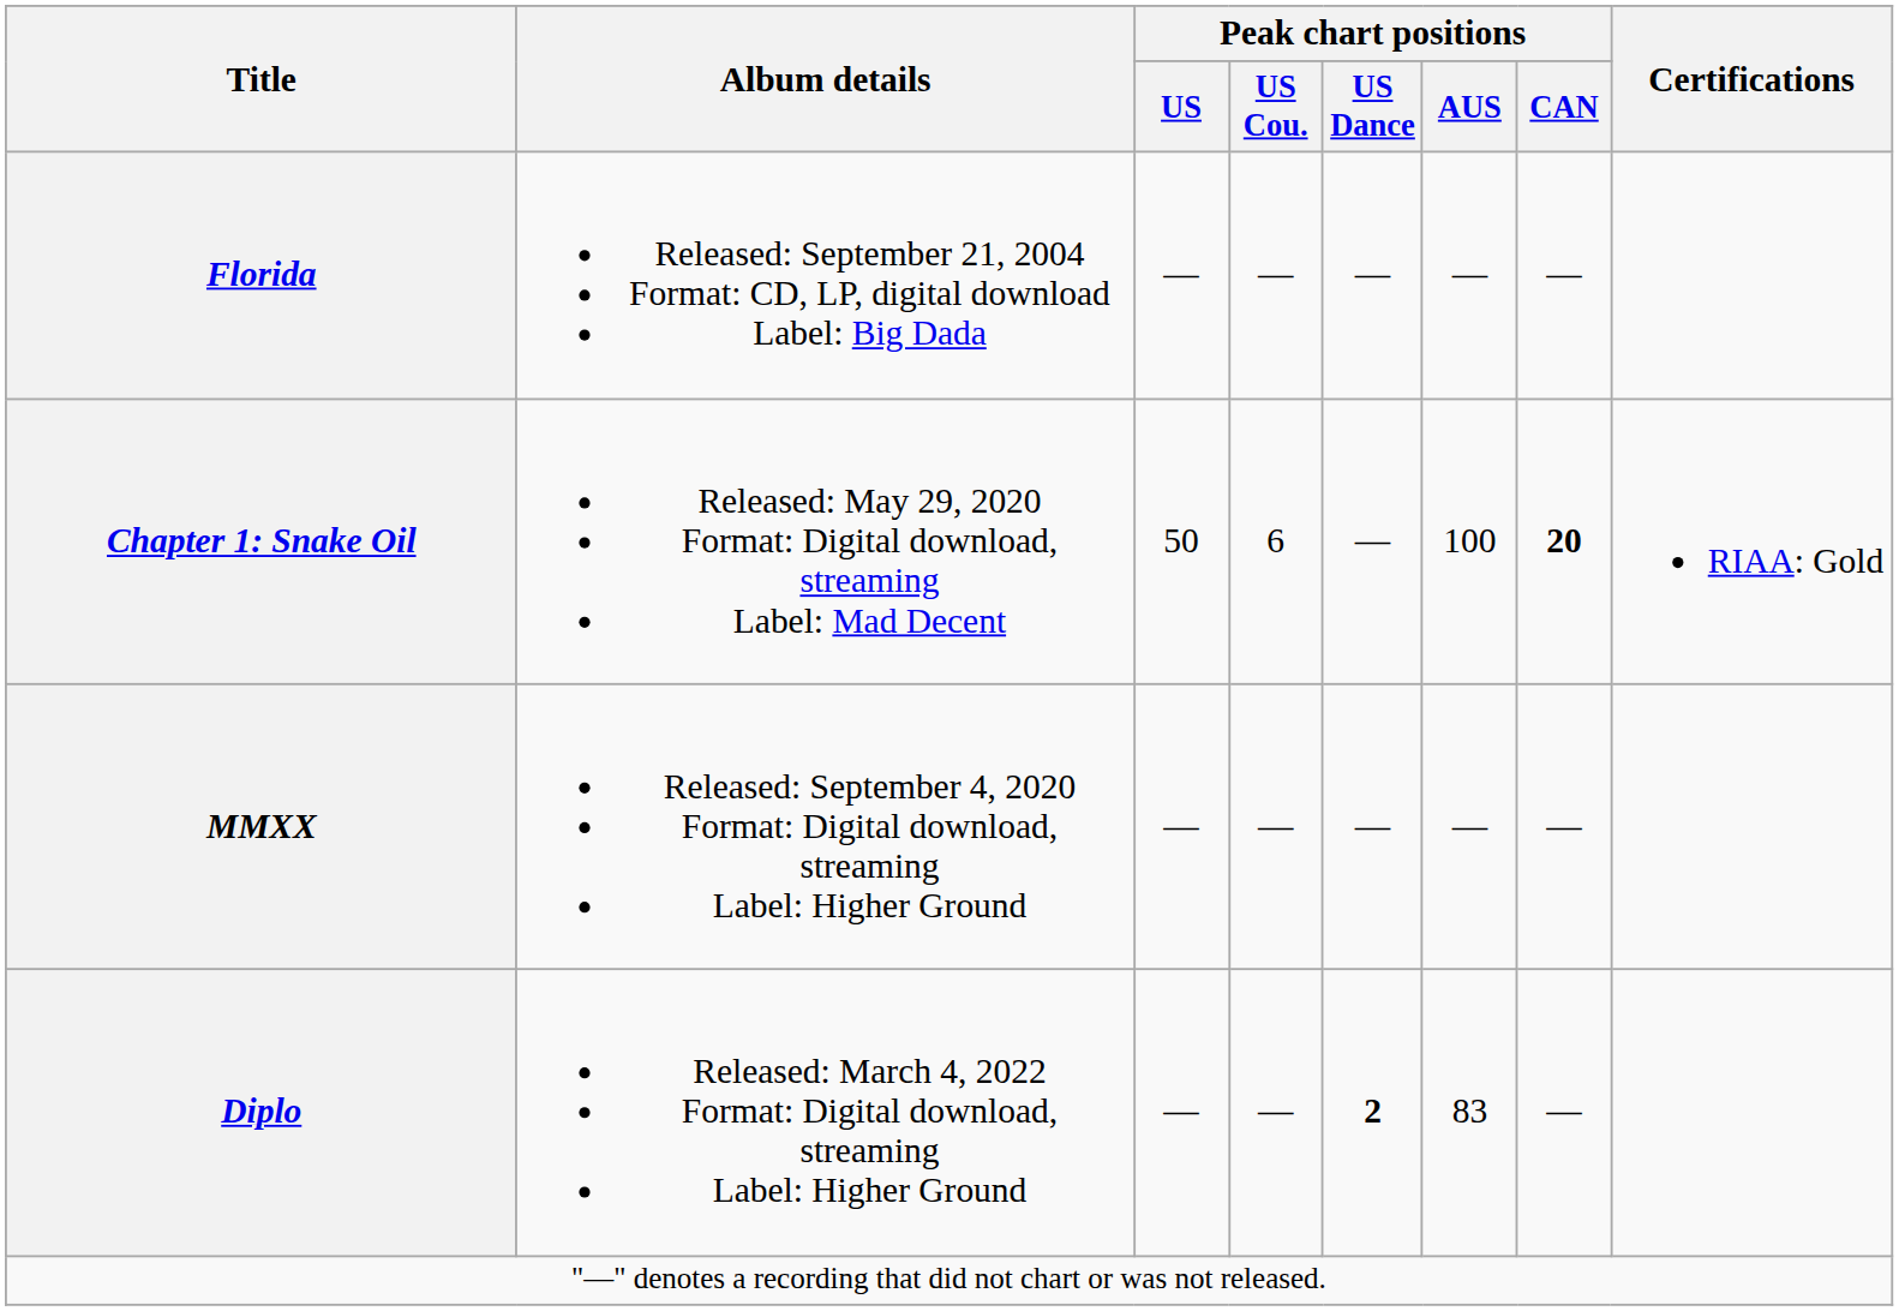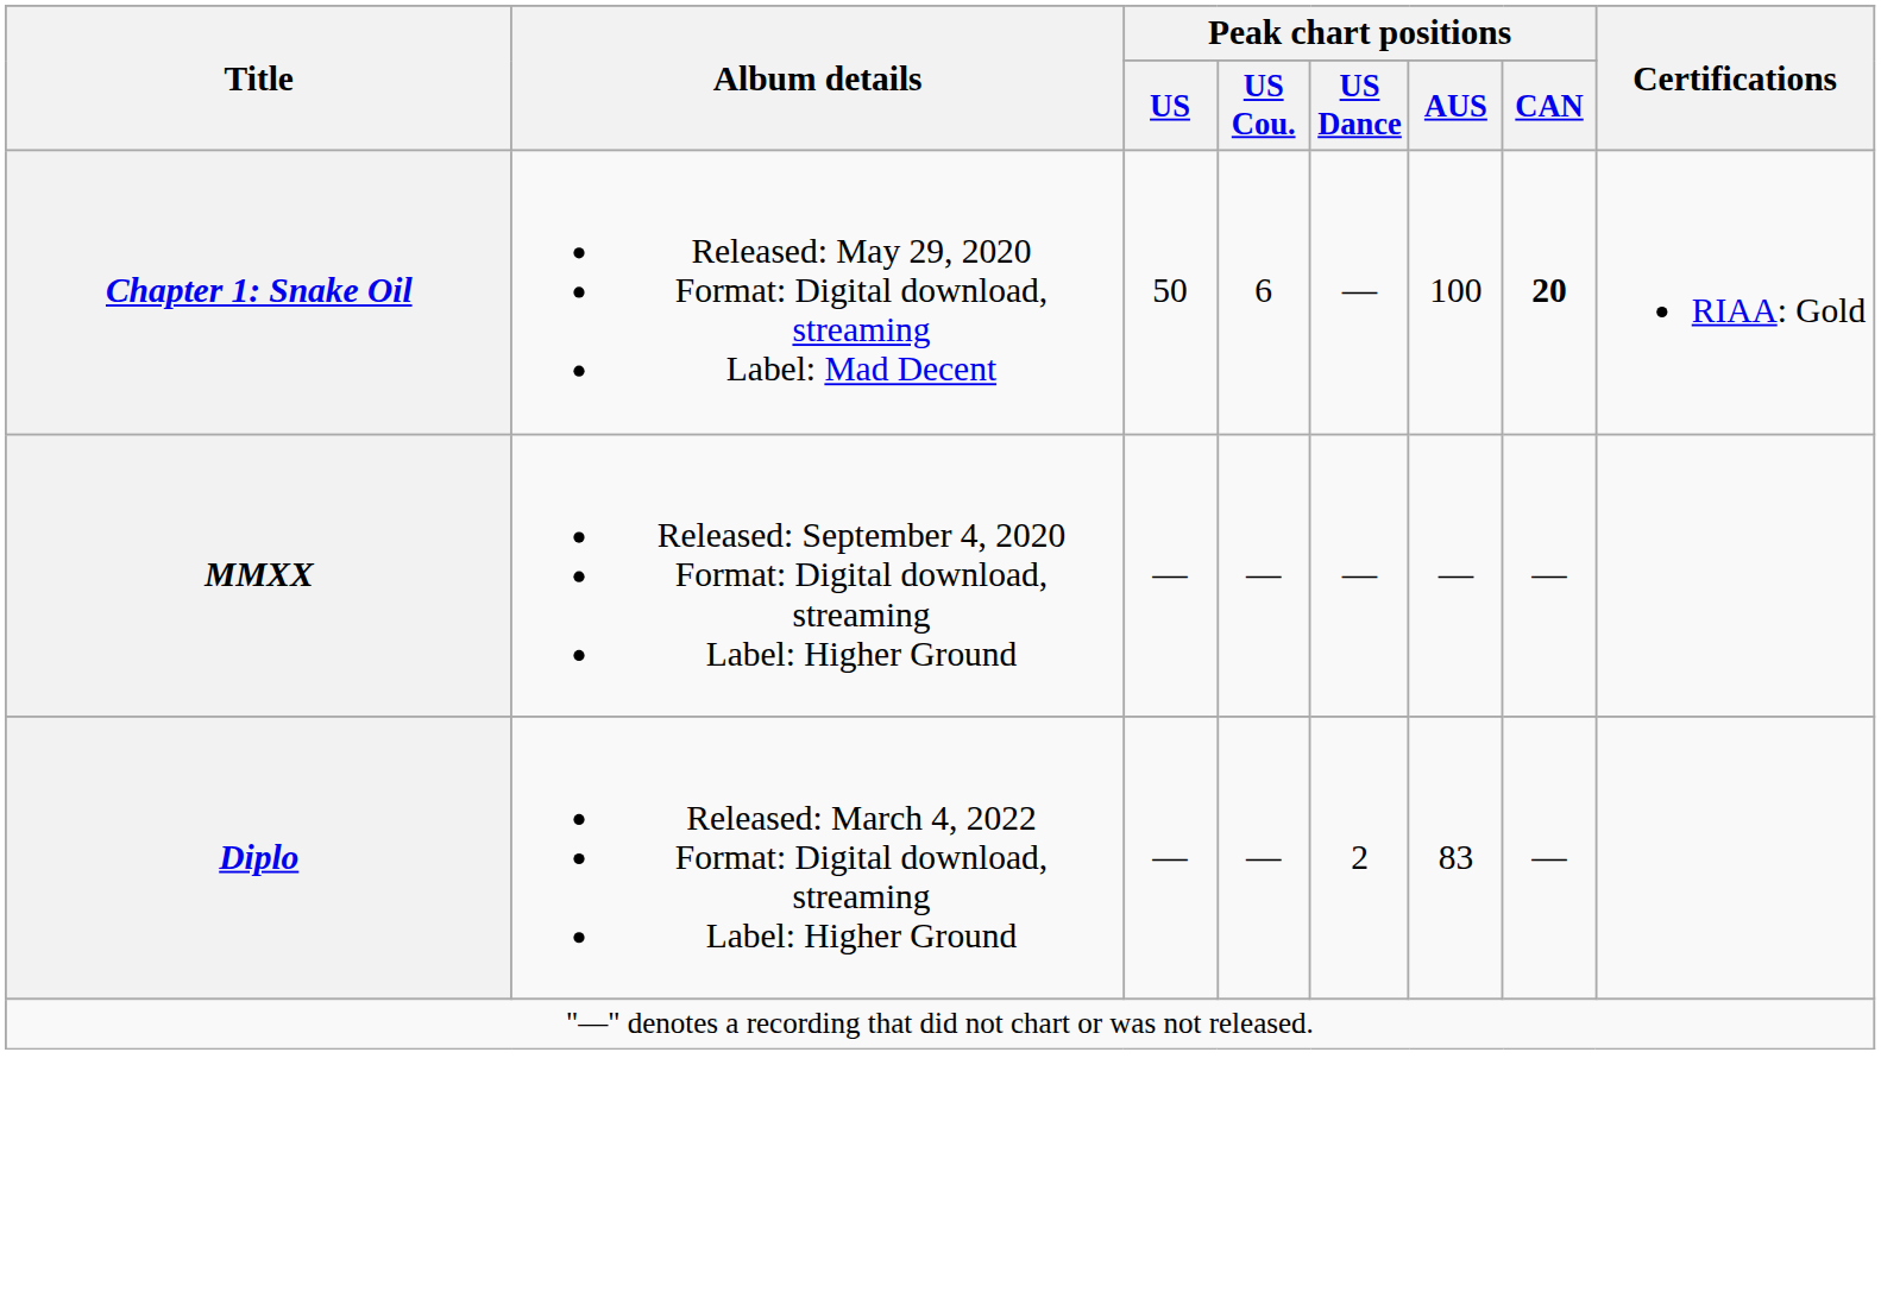 <table class="wikitable plainrowheaders" style="text-align:center;">
 <tr>
 <th scope="col" rowspan="2" style="width:14em;">Title</th>
 <th scope="col" rowspan="2" style="width:17em;">Album details</th>
 <th scope="col" colspan="5">Peak chart positions</th>
 <th scope="col" rowspan="2">Certifications</th>
 </tr>
 <tr>
 <th scope="col" style="width:2.5em;font-size:90%;"><a href='#'>US</a><br></th>
 <th scope="col" style="width:2.5em;font-size:90%;"><a href='#'>US<br>Cou.</a><br></th>
 <th scope="col" style="width:2.5em;font-size:90%;"><a href='#'>US<br>Dance</a><br></th>
 <th scope="col" style="width:2.5em;font-size:90%;"><a href='#'>AUS</a><br></th>
 <th scope="col" style="width:2.5em;font-size:90%;"><a href='#'>CAN</a><br></th>
-</tr>
-<tr>
-<th scope="row"><em><a href='#'>Florida</a></em></th>
-<td><br><ul><li>Released: September 21, 2004</li><li>Format: CD, LP, digital download</li><li>Label: <a href='#'>Big Dada</a></li></ul></td>
-<td>—</td>
-<td>—</td>
-<td>—</td>
-<td>—</td>
-<td>—</td>
-<td></td>
 </tr>
 <tr>
 <th scope="row"><em><a href='#'>Chapter 1: Snake Oil</a></em><br></th>
 <td><br><ul><li>Released: May 29, 2020</li><li>Format: Digital download, <a href='#'>streaming</a></li><li>Label: <a href='#'>Mad Decent</a></li></ul></td>
 <td>50</td>
 <td>6</td>
 <td>—</td>
 <td>100</td>
 <td><strong>20</strong></td>
 <td><br><ul><li><a href='#'>RIAA</a>: Gold</li></ul></td>
 </tr>
 <tr>
 <th scope="row"><em>MMXX</em></th>
 <td><br><ul><li>Released: September 4, 2020</li><li>Format: Digital download, streaming</li><li>Label: Higher Ground</li></ul></td>
 <td>—</td>
 <td>—</td>
 <td>—</td>
 <td>—</td>
 <td>—</td>
 <td></td>
 </tr>
 <tr>
 <th scope="row"><em><a href='#'>Diplo</a></em></th>
 <td><br><ul><li>Released: March 4, 2022</li><li>Format: Digital download, streaming</li><li>Label: Higher Ground</li></ul></td>
 <td>—</td>
 <td>—</td>
-<td><strong>2</strong></td>
+<td>2</td>
 <td>83</td>
 <td>—</td>
 <td></td>
 </tr>
 <tr>
 <td colspan="8" style="font-size:85%">"—" denotes a recording that did not chart or was not released.</td>
 </tr>
 </table>
